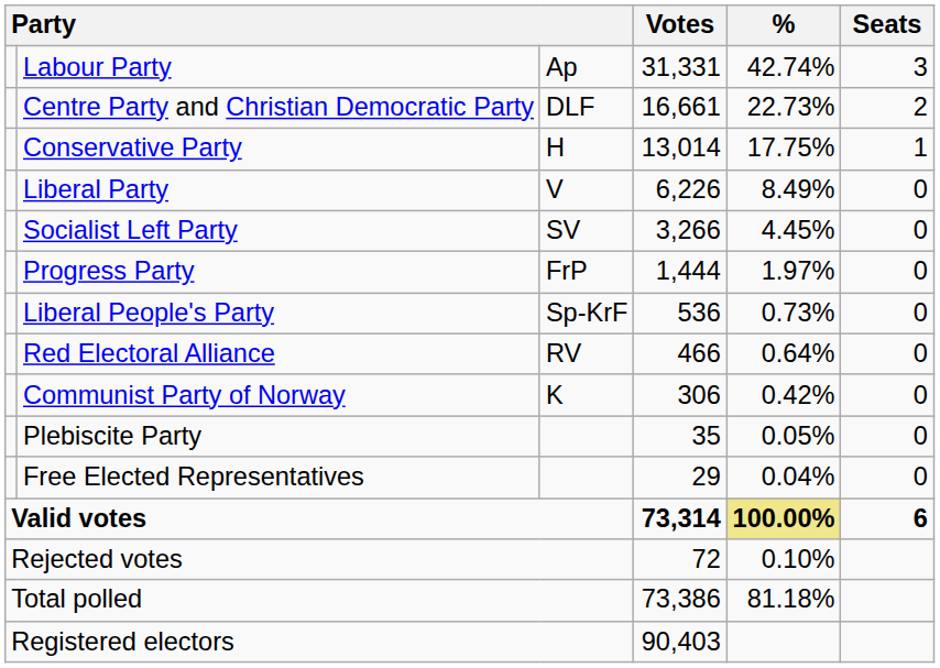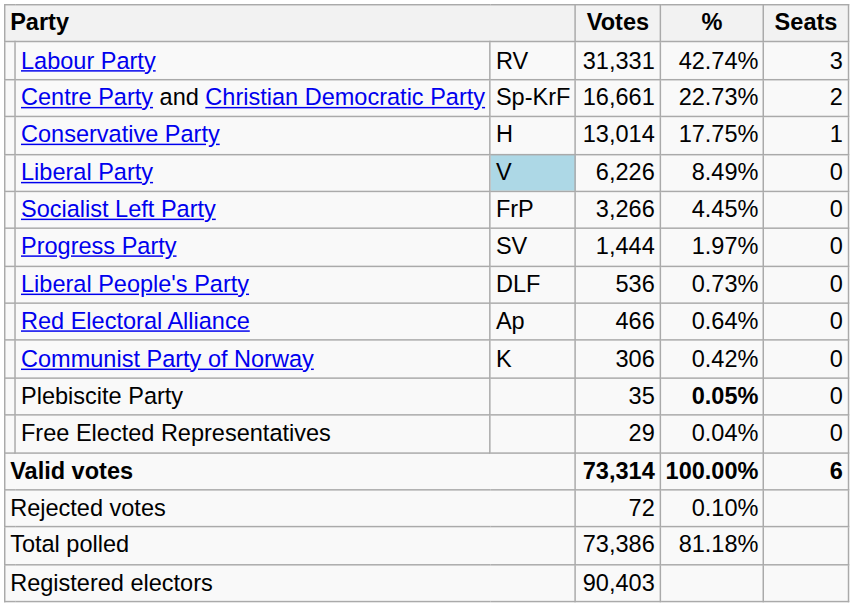 <table class="wikitable" border="1" style="text-align:right;">
 <tr>
 <th style="text-align:left;" colspan=3>Party</th>
 <th align=center width="50">Votes</th>
 <th align=center width="50">%</th>
 <th align=center width="50">Seats</th>
 </tr>
 <tr>
 <td></td>
 <td align=left><a href='#'>Labour Party</a></td>
-<td align=left>Ap</td>
+<td align=left>RV</td>
 <td>31,331</td>
 <td>42.74%</td>
 <td>3</td>
 </tr>
 <tr>
 <td></td>
 <td align=left><a href='#'>Centre Party</a> and <a href='#'>Christian Democratic Party</a></td>
-<td align=left>DLF</td>
+<td align=left>Sp-KrF</td>
 <td>16,661</td>
 <td>22.73%</td>
 <td>2</td>
 </tr>
 <tr>
 <td></td>
 <td align=left><a href='#'>Conservative Party</a></td>
 <td align=left>H</td>
 <td>13,014</td>
 <td>17.75%</td>
 <td>1</td>
 </tr>
 <tr>
 <td></td>
 <td align=left><a href='#'>Liberal Party</a></td>
-<td align=left>V</td>
+<td align=left style="background: lightblue;">V</td>
 <td>6,226</td>
 <td>8.49%</td>
 <td>0</td>
 </tr>
 <tr>
 <td></td>
 <td align=left><a href='#'>Socialist Left Party</a></td>
-<td align=left>SV</td>
+<td align=left>FrP</td>
 <td>3,266</td>
 <td>4.45%</td>
 <td>0</td>
 </tr>
 <tr>
 <td></td>
 <td align=left><a href='#'>Progress Party</a></td>
-<td align=left>FrP</td>
+<td align=left>SV</td>
 <td>1,444</td>
 <td>1.97%</td>
 <td>0</td>
 </tr>
 <tr>
 <td></td>
 <td align=left><a href='#'>Liberal People's Party</a></td>
-<td align=left>Sp-KrF</td>
+<td align=left>DLF</td>
 <td>536</td>
 <td>0.73%</td>
 <td>0</td>
 </tr>
 <tr>
 <td></td>
 <td align=left><a href='#'>Red Electoral Alliance</a></td>
-<td align=left>RV</td>
+<td align=left>Ap</td>
 <td>466</td>
 <td>0.64%</td>
 <td>0</td>
 </tr>
 <tr>
 <td></td>
 <td align=left><a href='#'>Communist Party of Norway</a></td>
 <td align=left>K</td>
 <td>306</td>
 <td>0.42%</td>
 <td>0</td>
 </tr>
 <tr>
 <td></td>
 <td align=left>Plebiscite Party</td>
 <td align=left></td>
 <td>35</td>
-<td>0.05%</td>
+<td><strong>0.05%</strong></td>
 <td>0</td>
 </tr>
 <tr>
 <td></td>
 <td align=left>Free Elected Representatives</td>
 <td align=left></td>
 <td>29</td>
 <td>0.04%</td>
 <td>0</td>
 </tr>
 <tr style="font-weight:bold">
 <td align=left colspan=3>Valid votes</td>
 <td>73,314</td>
-<td style="background: khaki;">100.00%</td>
+<td>100.00%</td>
 <td>6</td>
 </tr>
 <tr>
 <td align=left colspan=3>Rejected votes</td>
 <td>72</td>
 <td>0.10%</td>
 <td></td>
 </tr>
 <tr>
 <td align=left colspan=3>Total polled</td>
 <td>73,386</td>
 <td>81.18%</td>
 <td></td>
 </tr>
 <tr>
 <td align=left colspan=3>Registered electors</td>
 <td>90,403</td>
 <td></td>
 <td></td>
 </tr>
 </table>
